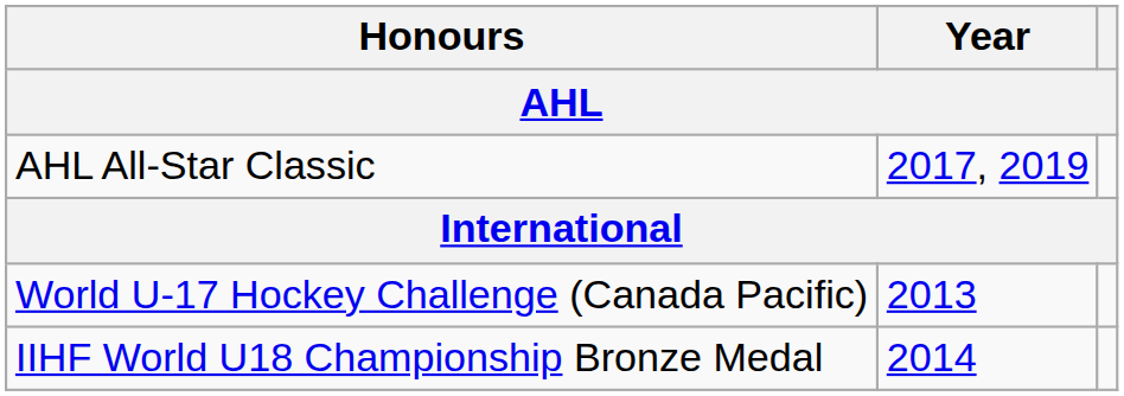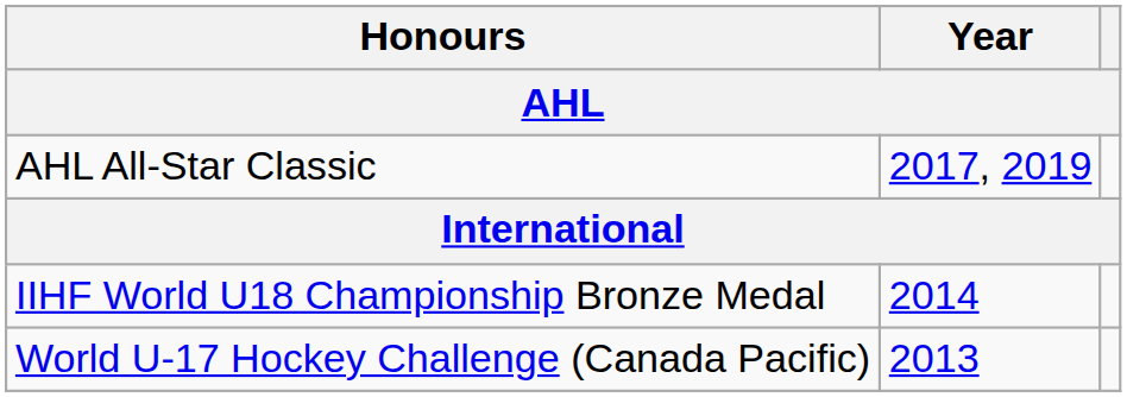 <table class="wikitable">
 <tr>
 <th>Honours</th>
 <th>Year</th>
 <th></th>
 </tr>
 <tr>
 <th colspan="3"><a href='#'>AHL</a></th>
 </tr>
 <tr>
 <td>AHL All-Star Classic</td>
 <td><a href='#'>2017</a>, <a href='#'>2019</a></td>
 <td></td>
 </tr>
 <tr>
 <th colspan="3"><a href='#'>International</a></th>
 </tr>
 <tr>
+<td><a href='#'>IIHF World U18 Championship</a> Bronze Medal</td>
+<td><a href='#'>2014</a></td>
+<td></td>
+</tr>
+<tr>
 <td><a href='#'>World U-17 Hockey Challenge</a> (Canada Pacific)</td>
 <td><a href='#'>2013</a></td>
 <td></td>
 </tr>
-<tr>
-<td><a href='#'>IIHF World U18 Championship</a> Bronze Medal</td>
-<td><a href='#'>2014</a></td>
-<td></td>
-</tr>
 </table>
